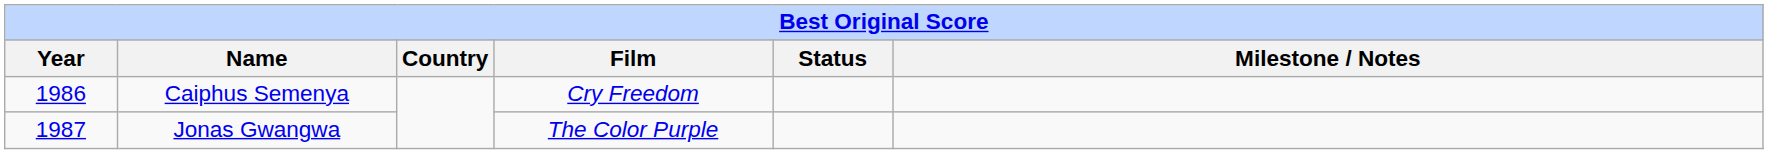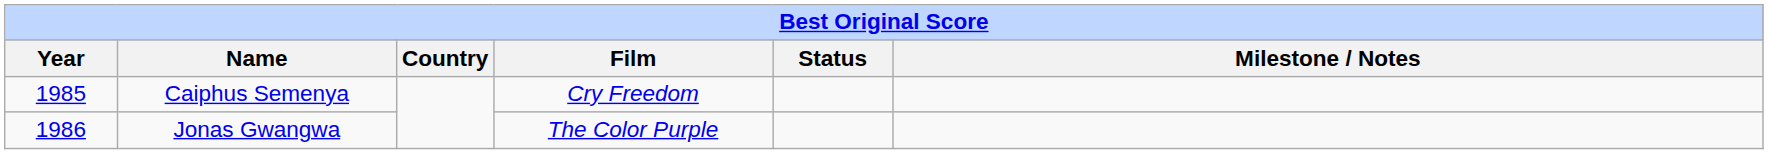 <table class="wikitable" style="text-align: center">
 <tr ---- bgcolor="#bfd7ff">
 <td colspan=6 align=center><strong><a href='#'>Best Original Score</a></strong></td>
 </tr>
 <tr ---- bgcolor="#ebf5ff">
 <th width="75">Year</th>
 <th width="200">Name</th>
 <th width="50">Country</th>
 <th width="200">Film</th>
 <th width="80">Status</th>
 <th width="650">Milestone / Notes</th>
 </tr>
 <tr>
-<td><a href='#'>1986</a></td>
+<td><a href='#'>1985</a></td>
 <td><a href='#'>Caiphus Semenya</a></td>
 <td rowspan="2" style="text-align: center"></td>
 <td><em><a href='#'>Cry Freedom</a></em></td>
 <td></td>
 <td></td>
 </tr>
 <tr>
-<td><a href='#'>1987</a></td>
+<td><a href='#'>1986</a></td>
 <td><a href='#'>Jonas Gwangwa</a></td>
 <td><em><a href='#'>The Color Purple</a></em></td>
 <td></td>
 <td></td>
 </tr>
 </table>
